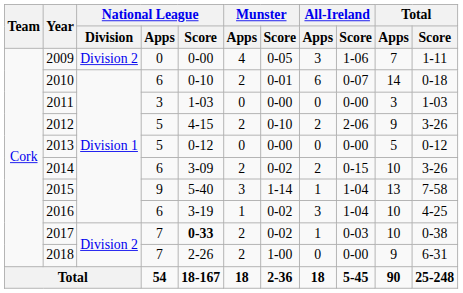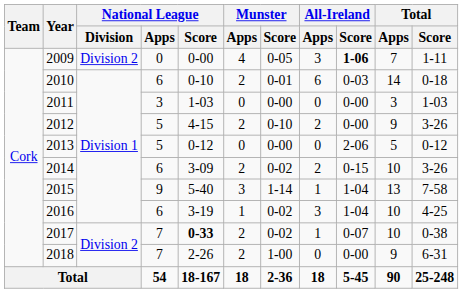 <table class="wikitable" style="text-align:center">
 <tr>
 <th rowspan="2">Team</th>
 <th rowspan="2">Year</th>
 <th colspan="3"><a href='#'>National League</a></th>
 <th colspan="2"><a href='#'>Munster</a></th>
 <th colspan="2"><a href='#'>All-Ireland</a></th>
 <th colspan="2">Total</th>
 </tr>
 <tr>
 <th>Division</th>
 <th>Apps</th>
 <th>Score</th>
 <th>Apps</th>
 <th>Score</th>
 <th>Apps</th>
 <th>Score</th>
 <th>Apps</th>
 <th>Score</th>
 </tr>
 <tr>
 <td rowspan="10"><a href='#'>Cork</a></td>
 <td>2009</td>
 <td rowspan="1"><a href='#'>Division 2</a></td>
 <td>0</td>
 <td>0-00</td>
 <td>4</td>
 <td>0-05</td>
 <td>3</td>
-<td>1-06</td>
+<td><strong>1-06</strong></td>
 <td>7</td>
 <td>1-11</td>
 </tr>
 <tr>
 <td>2010</td>
 <td rowspan="7"><a href='#'>Division 1</a></td>
 <td>6</td>
 <td>0-10</td>
 <td>2</td>
 <td>0-01</td>
 <td>6</td>
-<td>0-07</td>
+<td>0-03</td>
 <td>14</td>
 <td>0-18</td>
 </tr>
 <tr>
 <td>2011</td>
 <td>3</td>
 <td>1-03</td>
 <td>0</td>
 <td>0-00</td>
 <td>0</td>
 <td>0-00</td>
 <td>3</td>
 <td>1-03</td>
 </tr>
 <tr>
 <td>2012</td>
 <td>5</td>
 <td>4-15</td>
 <td>2</td>
 <td>0-10</td>
 <td>2</td>
-<td>2-06</td>
+<td>0-00</td>
 <td>9</td>
 <td>3-26</td>
 </tr>
 <tr>
 <td>2013</td>
 <td>5</td>
 <td>0-12</td>
 <td>0</td>
 <td>0-00</td>
 <td>0</td>
-<td>0-00</td>
+<td>2-06</td>
 <td>5</td>
 <td>0-12</td>
 </tr>
 <tr>
 <td>2014</td>
 <td>6</td>
 <td>3-09</td>
 <td>2</td>
 <td>0-02</td>
 <td>2</td>
 <td>0-15</td>
 <td>10</td>
 <td>3-26</td>
 </tr>
 <tr>
 <td>2015</td>
 <td>9</td>
 <td>5-40</td>
 <td>3</td>
 <td>1-14</td>
 <td>1</td>
 <td>1-04</td>
 <td>13</td>
 <td>7-58</td>
 </tr>
 <tr>
 <td>2016</td>
 <td>6</td>
 <td>3-19</td>
 <td>1</td>
 <td>0-02</td>
 <td>3</td>
 <td>1-04</td>
 <td>10</td>
 <td>4-25</td>
 </tr>
 <tr>
 <td>2017</td>
 <td rowspan="2"><a href='#'>Division 2</a></td>
 <td>7</td>
 <td><strong>0-33</strong></td>
 <td>2</td>
 <td>0-02</td>
 <td>1</td>
-<td>0-03</td>
+<td>0-07</td>
 <td>10</td>
 <td>0-38</td>
 </tr>
 <tr>
 <td>2018</td>
 <td>7</td>
 <td>2-26</td>
 <td>2</td>
 <td>1-00</td>
 <td>0</td>
 <td>0-00</td>
 <td>9</td>
 <td>6-31</td>
 </tr>
 <tr>
 <th colspan="3">Total</th>
 <td><strong>54</strong></td>
 <td><strong>18-167</strong></td>
 <td><strong>18</strong></td>
 <td><strong>2-36</strong></td>
 <td><strong>18</strong></td>
 <td><strong>5-45</strong></td>
 <td><strong>90</strong></td>
 <td><strong>25-248</strong></td>
 </tr>
 </table>
